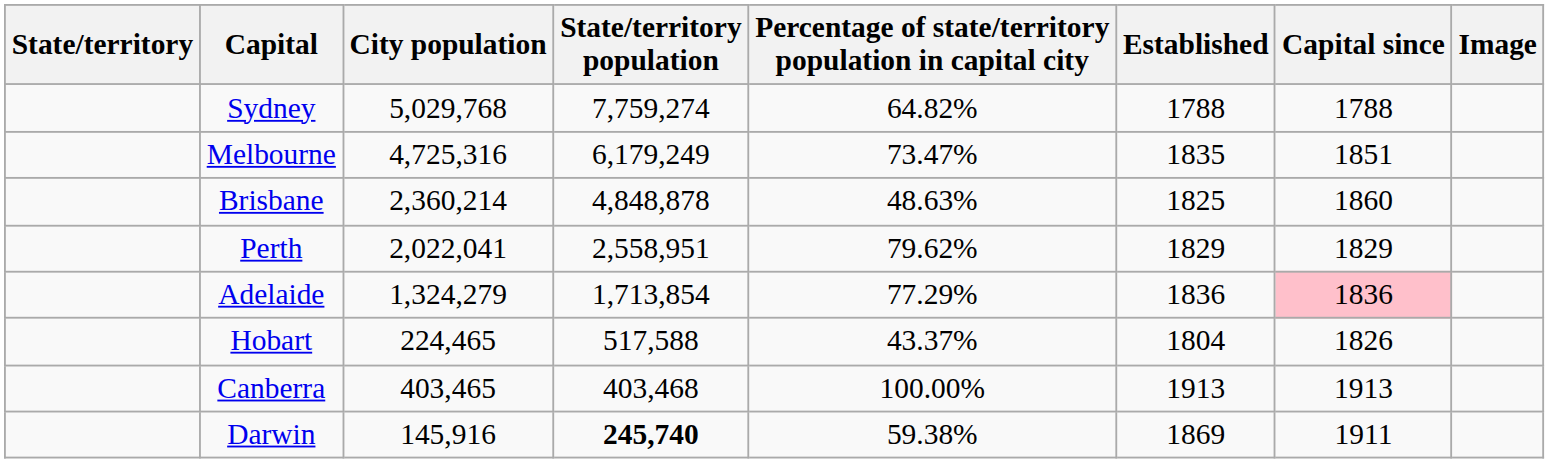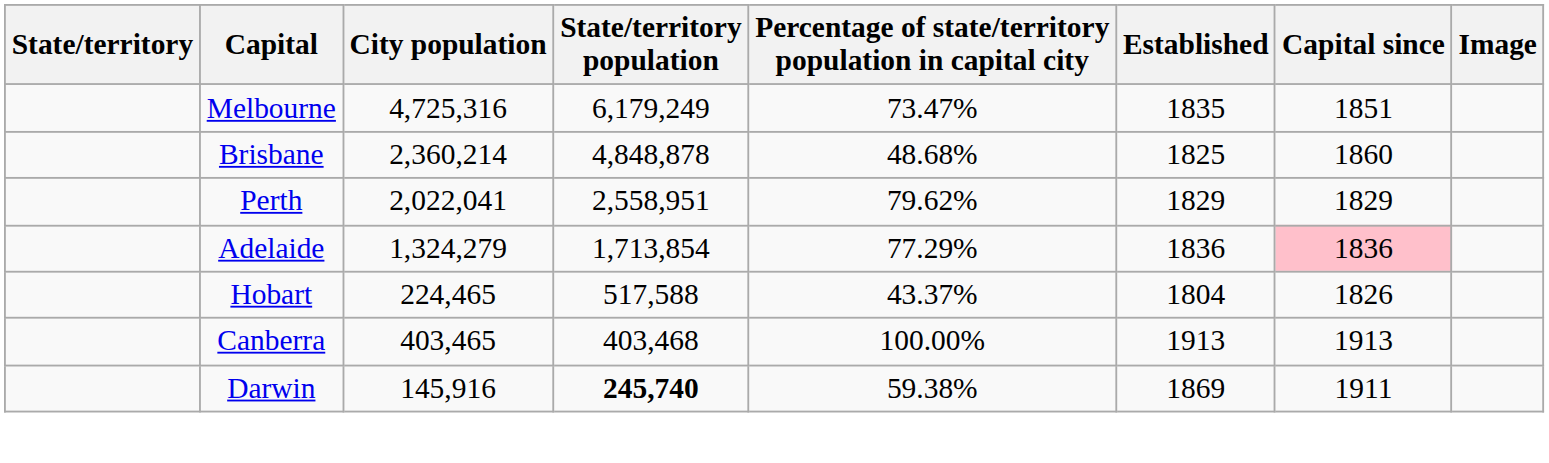 <table class="wikitable sortable" style="text-align:center">
 <tr>
 <th>State/territory</th>
 <th>Capital</th>
 <th>City population</th>
 <th>State/territory<br>population</th>
 <th>Percentage of state/territory<br>population in capital city</th>
 <th>Established</th>
 <th>Capital since</th>
 <th class=unsortable>Image</th>
-</tr>
-<tr>
-<td></td>
-<td><a href='#'>Sydney</a></td>
-<td>5,029,768</td>
-<td>7,759,274</td>
-<td>64.82%</td>
-<td>1788</td>
-<td>1788</td>
-<td></td>
 </tr>
 <tr>
 <td></td>
 <td><a href='#'>Melbourne</a></td>
 <td>4,725,316</td>
 <td>6,179,249</td>
 <td>73.47%</td>
 <td>1835</td>
 <td>1851</td>
 <td></td>
 </tr>
 <tr>
 <td></td>
 <td><a href='#'>Brisbane</a></td>
 <td>2,360,214</td>
 <td>4,848,878</td>
-<td>48.63%</td>
+<td>48.68%</td>
 <td>1825</td>
 <td>1860</td>
 <td></td>
 </tr>
 <tr>
 <td></td>
 <td><a href='#'>Perth</a></td>
 <td>2,022,041</td>
 <td>2,558,951</td>
 <td>79.62%</td>
 <td>1829</td>
 <td>1829</td>
 <td></td>
 </tr>
 <tr>
 <td></td>
 <td><a href='#'>Adelaide</a></td>
 <td>1,324,279</td>
 <td>1,713,854</td>
 <td>77.29%</td>
 <td>1836</td>
 <td style="background: pink;">1836</td>
 <td></td>
 </tr>
 <tr>
 <td></td>
 <td><a href='#'>Hobart</a></td>
 <td>224,465</td>
 <td>517,588</td>
 <td>43.37%</td>
 <td>1804</td>
 <td>1826</td>
 <td></td>
 </tr>
 <tr>
 <td></td>
 <td><a href='#'>Canberra</a></td>
 <td>403,465</td>
 <td>403,468</td>
 <td>100.00%</td>
 <td>1913</td>
 <td>1913</td>
 <td></td>
 </tr>
 <tr>
 <td></td>
 <td><a href='#'>Darwin</a></td>
 <td>145,916</td>
 <td><strong>245,740</strong></td>
 <td>59.38%</td>
 <td>1869</td>
 <td>1911</td>
 <td></td>
 </tr>
 </table>
